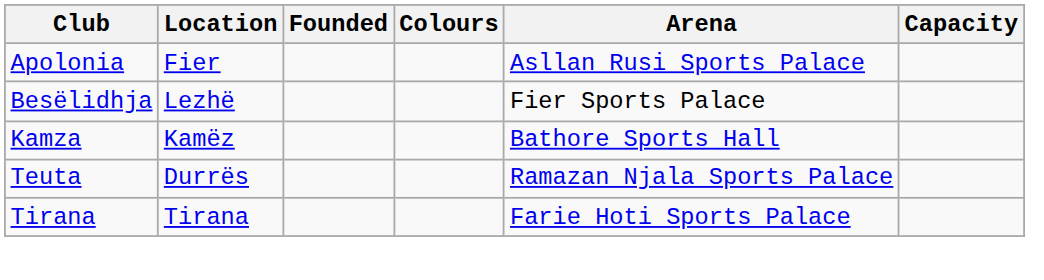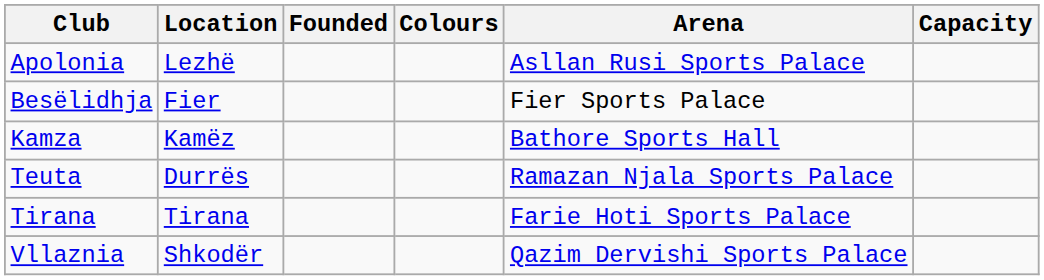 <table class="wikitable sortable">
 <tr>
 <th scope="col">Club</th>
 <th scope="col">Location</th>
 <th scope="col">Founded</th>
 <th scope="col">Colours</th>
 <th scope="col">Arena</th>
 <th scope="col">Capacity</th>
 </tr>
 <tr bgcolor=>
 <td><a href='#'>Apolonia</a></td>
-<td><a href='#'>Fier</a></td>
+<td><a href='#'>Lezhë</a></td>
 <td></td>
 <td></td>
 <td><a href='#'>Asllan Rusi Sports Palace</a></td>
 <td></td>
 </tr>
 <tr bgcolor=>
 <td><a href='#'>Besëlidhja</a></td>
-<td><a href='#'>Lezhë</a></td>
+<td><a href='#'>Fier</a></td>
 <td></td>
 <td></td>
 <td>Fier Sports Palace</td>
 <td><br></td>
 </tr>
 <tr bgcolor=>
 <td><a href='#'>Kamza</a></td>
 <td><a href='#'>Kamëz</a></td>
 <td></td>
 <td></td>
 <td><a href='#'>Bathore Sports Hall</a></td>
 <td><br></td>
 </tr>
 <tr bgcolor=>
 <td><a href='#'>Teuta</a></td>
 <td><a href='#'>Durrës</a></td>
 <td></td>
 <td></td>
 <td><a href='#'>Ramazan Njala Sports Palace</a></td>
 <td></td>
 </tr>
 <tr bgcolor=>
 <td><a href='#'>Tirana</a></td>
 <td><a href='#'>Tirana</a></td>
 <td></td>
 <td></td>
 <td><a href='#'>Farie Hoti Sports Palace</a></td>
 <td></td>
 </tr>
+<tr bgcolor=>
+<td><a href='#'>Vllaznia</a></td>
+<td><a href='#'>Shkodër</a></td>
+<td></td>
+<td></td>
+<td><a href='#'>Qazim Dervishi Sports Palace</a></td>
+<td></td>
+</tr>
 </table>
